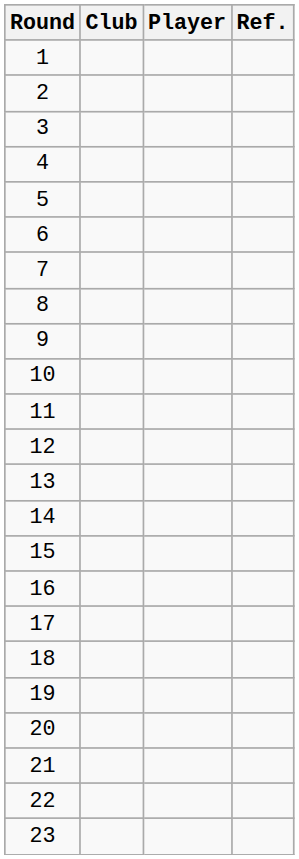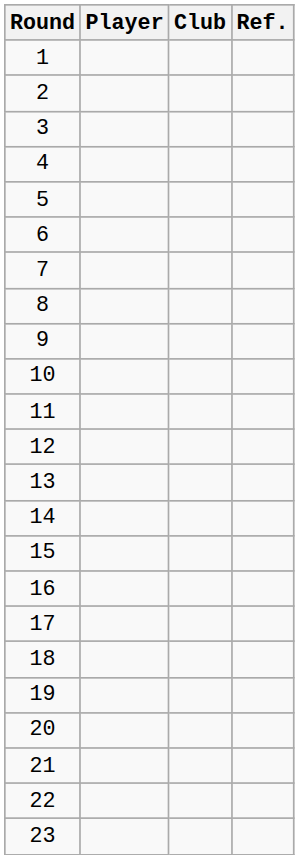 <table class="wikitable sortable" style="text-align:center">
 <tr>
 <th>Round</th>
+<th>Player</th>
 <th>Club</th>
-<th>Player</th>
 <th class="unsortable">Ref.</th>
 </tr>
 <tr>
 <td>1</td>
 <td></td>
 <td></td>
 <td></td>
 </tr>
 <tr>
 <td>2</td>
 <td></td>
 <td></td>
 <td></td>
 </tr>
 <tr>
 <td>3</td>
 <td></td>
 <td></td>
 <td></td>
 </tr>
 <tr>
 <td>4</td>
 <td></td>
 <td></td>
 <td></td>
 </tr>
 <tr>
 <td>5</td>
 <td></td>
 <td></td>
 <td></td>
 </tr>
 <tr>
 <td>6</td>
 <td></td>
 <td></td>
 <td></td>
 </tr>
 <tr>
 <td>7</td>
 <td></td>
 <td></td>
 <td></td>
 </tr>
 <tr>
 <td>8</td>
 <td></td>
 <td></td>
 <td></td>
 </tr>
 <tr>
 <td>9</td>
 <td><strong></strong></td>
 <td><strong></strong></td>
 <td></td>
 </tr>
 <tr>
 <td>10</td>
 <td></td>
 <td></td>
 <td></td>
 </tr>
 <tr>
 <td>11</td>
 <td></td>
 <td></td>
 <td></td>
 </tr>
 <tr>
 <td>12</td>
 <td></td>
 <td></td>
 <td></td>
 </tr>
 <tr>
 <td>13</td>
 <td></td>
 <td></td>
 <td></td>
 </tr>
 <tr>
 <td>14</td>
 <td></td>
 <td></td>
 <td></td>
 </tr>
 <tr>
 <td>15</td>
 <td></td>
 <td></td>
 <td></td>
 </tr>
 <tr>
 <td>16</td>
 <td></td>
 <td></td>
 <td></td>
 </tr>
 <tr>
 <td>17</td>
 <td></td>
 <td></td>
 <td></td>
 </tr>
 <tr>
 <td>18</td>
 <td></td>
 <td></td>
 <td></td>
 </tr>
 <tr>
 <td>19</td>
 <td></td>
 <td></td>
 <td></td>
 </tr>
 <tr>
 <td>20</td>
 <td></td>
 <td></td>
 <td></td>
 </tr>
 <tr>
 <td>21</td>
 <td></td>
 <td></td>
 <td></td>
 </tr>
 <tr>
 <td>22</td>
 <td></td>
 <td></td>
 <td></td>
 </tr>
 <tr>
 <td>23</td>
 <td></td>
 <td></td>
 <td></td>
 </tr>
 </table>
